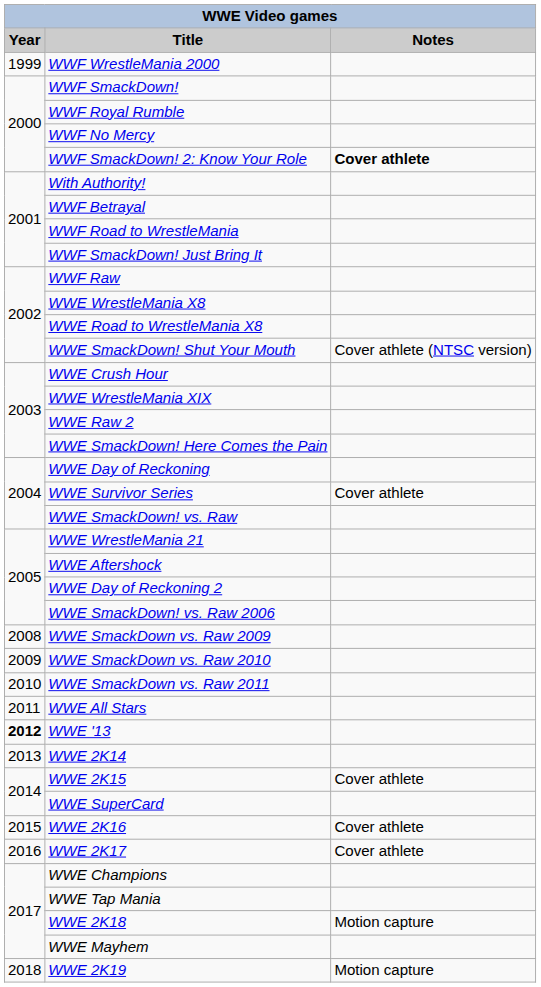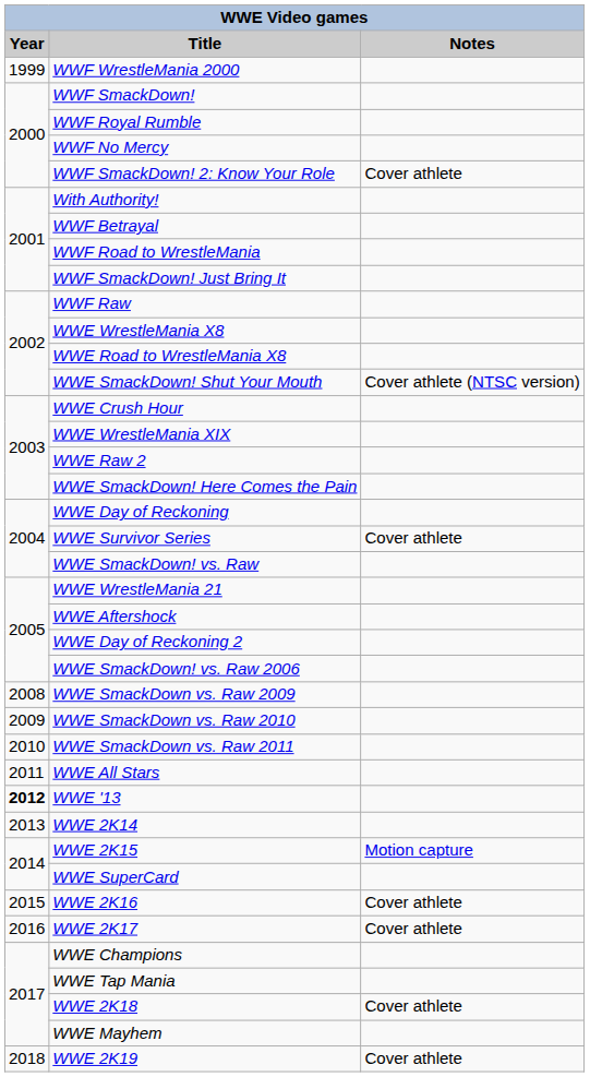 <table class="wikitable sortable">
 <tr style="text-align:center;">
 <th colspan=4 style="background:#B0C4DE;">WWE Video games</th>
 </tr>
 <tr style="text-align:center;">
 <th style="background:#ccc;">Year</th>
 <th style="background:#ccc;">Title</th>
 <th style="background:#ccc;">Notes</th>
 </tr>
 <tr>
 <td>1999</td>
 <td><em><a href='#'>WWF WrestleMania 2000</a></em></td>
 <td></td>
 </tr>
 <tr>
 <td rowspan="4">2000</td>
 <td><em><a href='#'>WWF SmackDown!</a></em></td>
 <td></td>
 </tr>
 <tr>
 <td><em><a href='#'>WWF Royal Rumble</a></em></td>
 <td></td>
 </tr>
 <tr>
 <td><em><a href='#'>WWF No Mercy</a></em></td>
 <td></td>
 </tr>
 <tr>
 <td><em><a href='#'>WWF SmackDown! 2: Know Your Role</a></em></td>
-<td><strong>Cover athlete</strong></td>
+<td>Cover athlete</td>
 </tr>
 <tr>
 <td rowspan="4">2001</td>
 <td><em><a href='#'>With Authority!</a></em></td>
 <td></td>
 </tr>
 <tr>
 <td><em><a href='#'>WWF Betrayal</a></em></td>
 <td></td>
 </tr>
 <tr>
 <td><em><a href='#'>WWF Road to WrestleMania</a></em></td>
 <td></td>
 </tr>
 <tr>
 <td><em><a href='#'>WWF SmackDown! Just Bring It</a></em></td>
 <td></td>
 </tr>
 <tr>
 <td rowspan="4">2002</td>
 <td><em><a href='#'>WWF Raw</a></em></td>
 <td></td>
 </tr>
 <tr>
 <td><em><a href='#'>WWE WrestleMania X8</a></em></td>
 <td></td>
 </tr>
 <tr>
 <td><em><a href='#'>WWE Road to WrestleMania X8</a></em></td>
 <td></td>
 </tr>
 <tr>
 <td><em><a href='#'>WWE SmackDown! Shut Your Mouth</a></em></td>
 <td>Cover athlete (<a href='#'>NTSC</a> version)</td>
 </tr>
 <tr>
 <td rowspan="4">2003</td>
 <td><em><a href='#'>WWE Crush Hour</a></em></td>
 <td></td>
 </tr>
 <tr>
 <td><em><a href='#'>WWE WrestleMania XIX</a></em></td>
 <td></td>
 </tr>
 <tr>
 <td><em><a href='#'>WWE Raw 2</a></em></td>
 <td></td>
 </tr>
 <tr>
 <td><em><a href='#'>WWE SmackDown! Here Comes the Pain</a></em></td>
 <td></td>
 </tr>
 <tr>
 <td rowspan="3">2004</td>
 <td><em><a href='#'>WWE Day of Reckoning</a></em></td>
 <td></td>
 </tr>
 <tr>
 <td><em><a href='#'>WWE Survivor Series</a></em></td>
 <td>Cover athlete</td>
 </tr>
 <tr>
 <td><em><a href='#'>WWE SmackDown! vs. Raw</a></em></td>
 <td></td>
 </tr>
 <tr>
 <td rowspan="4">2005</td>
 <td><em><a href='#'>WWE WrestleMania 21</a></em></td>
 <td></td>
 </tr>
 <tr>
 <td><em><a href='#'>WWE Aftershock</a></em></td>
 <td></td>
 </tr>
 <tr>
 <td><em><a href='#'>WWE Day of Reckoning 2</a></em></td>
 <td></td>
 </tr>
 <tr>
 <td><em><a href='#'>WWE SmackDown! vs. Raw 2006</a></em></td>
 <td></td>
 </tr>
 <tr>
 <td>2008</td>
 <td><em><a href='#'>WWE SmackDown vs. Raw 2009</a></em></td>
 <td></td>
 </tr>
 <tr>
 <td>2009</td>
 <td><em><a href='#'>WWE SmackDown vs. Raw 2010</a></em></td>
 <td></td>
 </tr>
 <tr>
 <td>2010</td>
 <td><em><a href='#'>WWE SmackDown vs. Raw 2011</a></em></td>
 <td></td>
 </tr>
 <tr>
 <td>2011</td>
 <td><em><a href='#'>WWE All Stars</a></em></td>
 <td></td>
 </tr>
 <tr>
 <td><strong>2012</strong></td>
 <td><em><a href='#'>WWE '13</a></em></td>
 <td></td>
 </tr>
 <tr>
 <td>2013</td>
 <td><em><a href='#'>WWE 2K14</a></em></td>
 <td></td>
 </tr>
 <tr>
 <td rowspan="2">2014</td>
 <td><em><a href='#'>WWE 2K15</a></em></td>
-<td>Cover athlete</td>
+<td><a href='#'>Motion capture</a></td>
 </tr>
 <tr>
 <td><em><a href='#'>WWE SuperCard</a></em></td>
 <td></td>
 </tr>
 <tr>
 <td>2015</td>
 <td><em><a href='#'>WWE 2K16</a></em></td>
 <td>Cover athlete</td>
 </tr>
 <tr>
 <td>2016</td>
 <td><em><a href='#'>WWE 2K17</a></em></td>
 <td>Cover athlete</td>
 </tr>
 <tr>
 <td rowspan="4">2017</td>
 <td><em>WWE Champions</em></td>
 <td></td>
 </tr>
 <tr>
 <td><em>WWE Tap Mania</em></td>
 <td></td>
 </tr>
 <tr>
 <td><em><a href='#'>WWE 2K18</a></em></td>
-<td>Motion capture</td>
+<td>Cover athlete</td>
 </tr>
 <tr>
 <td><em>WWE Mayhem</em></td>
 <td></td>
 </tr>
 <tr>
 <td>2018</td>
 <td><em><a href='#'>WWE 2K19</a></em></td>
-<td>Motion capture</td>
+<td>Cover athlete</td>
 </tr>
 </table>
